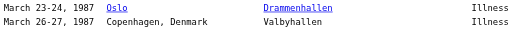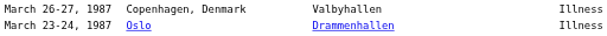 <table cellpadding="2" style="border: 0px solid darkgray;">
 <tr>
 <th width="145"></th>
 <th width="225"></th>
 <th width="300"></th>
 <th width="375"></th>
 </tr>
+<tr>
+<td>March 26-27, 1987</td>
+<td>Copenhagen, Denmark</td>
+<td>Valbyhallen</td>
+<td>Illness</td>
+</tr>
 <tr border="0">
 <td>March 23-24, 1987</td>
 <td><a href='#'>Oslo</a></td>
 <td><a href='#'>Drammenhallen</a></td>
 <td>Illness</td>
 </tr>
-<tr>
-<td>March 26-27, 1987</td>
-<td>Copenhagen, Denmark</td>
-<td>Valbyhallen</td>
-<td>Illness</td>
-</tr>
 </table>
